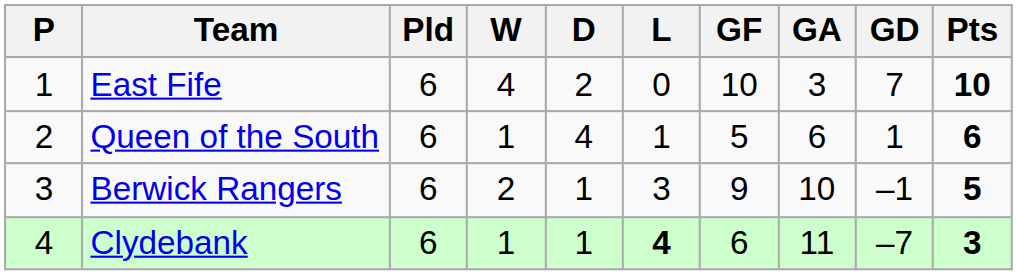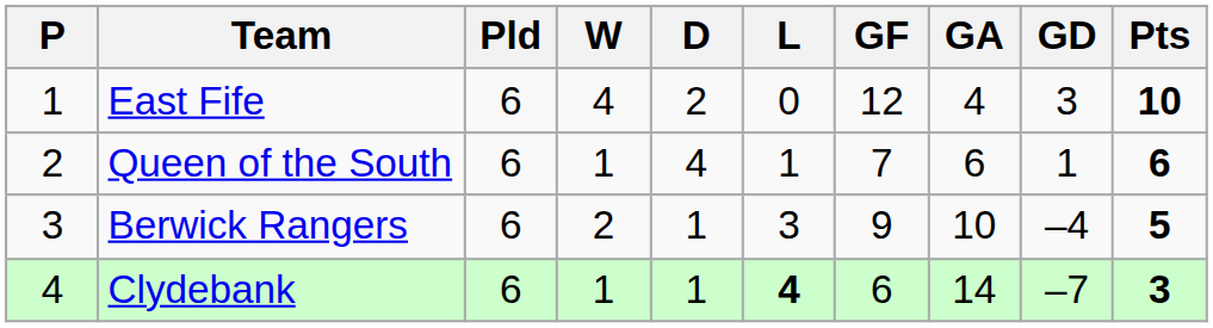 <table class="wikitable" style="text-align: center;">
 <tr>
 <th width=30>P</th>
 <th width=140>Team</th>
 <th width=30>Pld</th>
 <th width=30>W</th>
 <th width=30>D</th>
 <th width=30>L</th>
 <th width=30>GF</th>
 <th width=30>GA</th>
 <th width=30>GD</th>
 <th width=30>Pts</th>
 </tr>
 <tr>
 <td>1</td>
 <td align=left><a href='#'>East Fife</a></td>
 <td>6</td>
 <td>4</td>
 <td>2</td>
 <td>0</td>
-<td>10</td>
+<td>12</td>
+<td>4</td>
 <td>3</td>
-<td>7</td>
 <td><strong>10</strong></td>
 </tr>
 <tr>
 <td>2</td>
 <td align=left><a href='#'>Queen of the South</a></td>
 <td>6</td>
 <td>1</td>
 <td>4</td>
 <td>1</td>
-<td>5</td>
+<td>7</td>
 <td>6</td>
 <td>1</td>
 <td><strong>6</strong></td>
 </tr>
 <tr>
 <td>3</td>
 <td align=left><a href='#'>Berwick Rangers</a></td>
 <td>6</td>
 <td>2</td>
 <td>1</td>
 <td>3</td>
 <td>9</td>
 <td>10</td>
-<td>–1</td>
+<td>–4</td>
 <td><strong>5</strong></td>
 </tr>
 <tr style="background:#ccffcc;">
 <td>4</td>
 <td align=left><a href='#'>Clydebank</a></td>
 <td>6</td>
 <td>1</td>
 <td>1</td>
 <td><strong>4</strong></td>
 <td>6</td>
-<td>11</td>
+<td>14</td>
 <td>–7</td>
 <td><strong>3</strong></td>
 </tr>
 </table>
